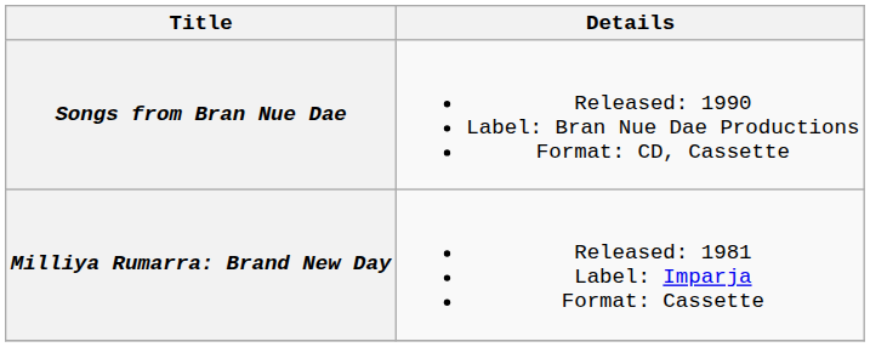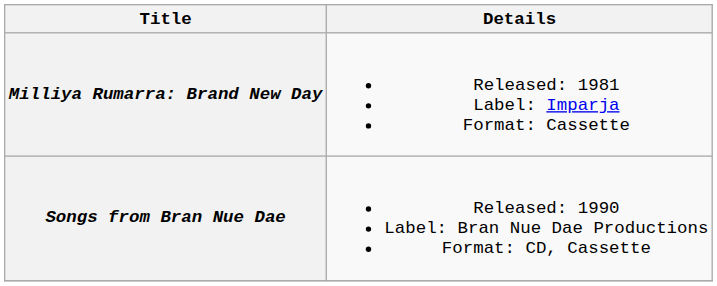 <table class="wikitable plainrowheaders" style="text-align:center;" border="1">
 <tr>
 <th>Title</th>
 <th>Details</th>
 </tr>
 <tr>
+<th scope="row"><em>Milliya Rumarra: Brand New Day</em></th>
+<td><br><ul><li>Released: 1981</li><li>Label: <a href='#'>Imparja</a></li><li>Format: Cassette</li></ul></td>
+</tr>
+<tr>
 <th scope="row"><em>Songs from Bran Nue Dae</em></th>
 <td><br><ul><li>Released: 1990</li><li>Label: Bran Nue Dae Productions</li><li>Format: CD, Cassette</li></ul></td>
 </tr>
 <tr>
-<th scope="row"><em>Milliya Rumarra: Brand New Day</em></th>
-<td><br><ul><li>Released: 1981</li><li>Label: <a href='#'>Imparja</a></li><li>Format: Cassette</li></ul></td>
-</tr>
-<tr>
 </tr>
 </table>
